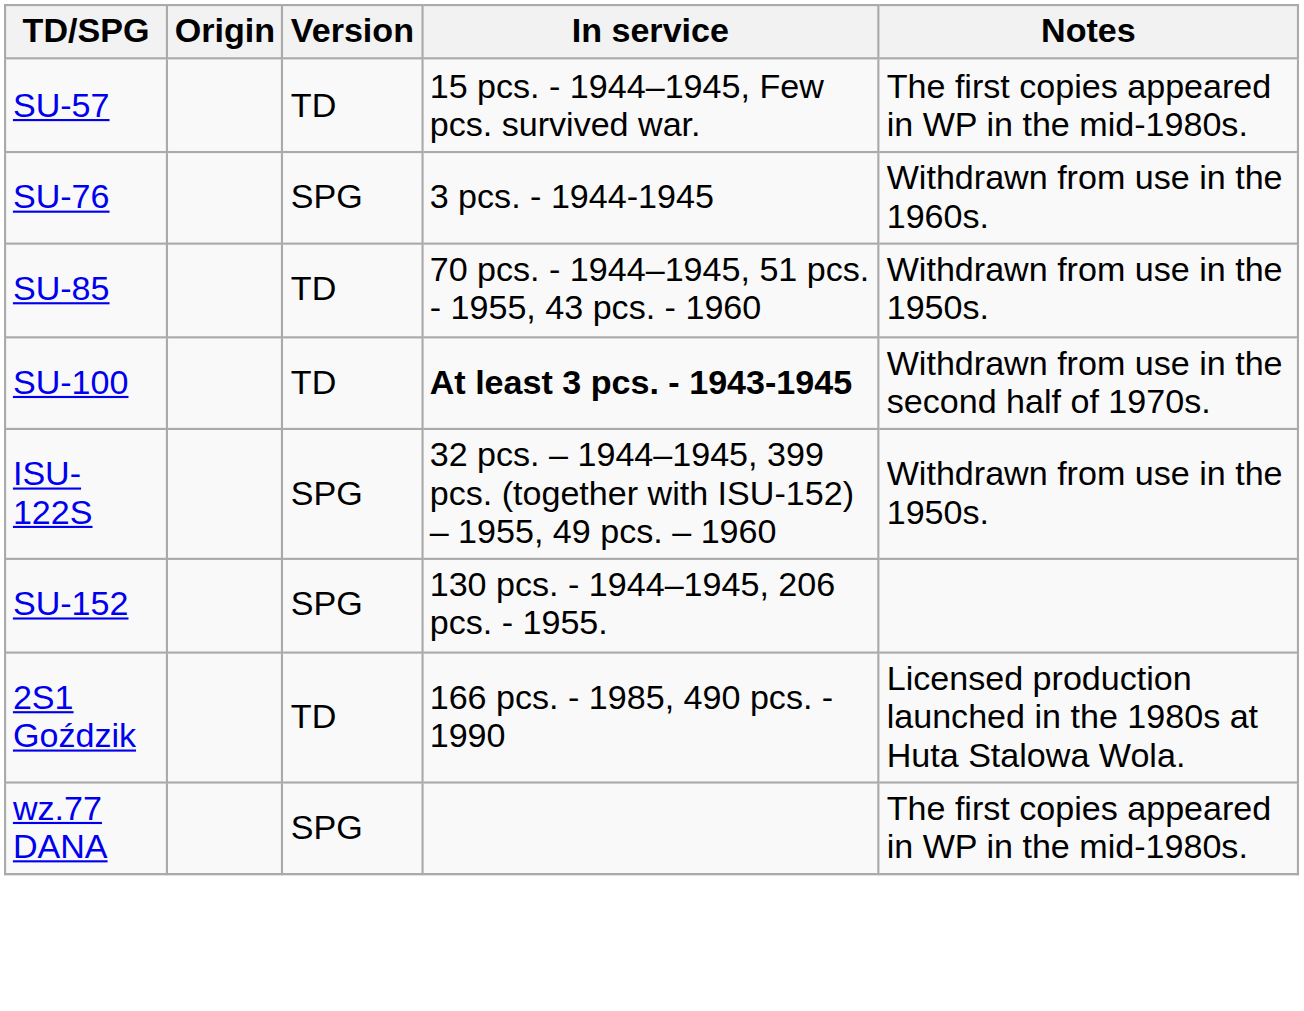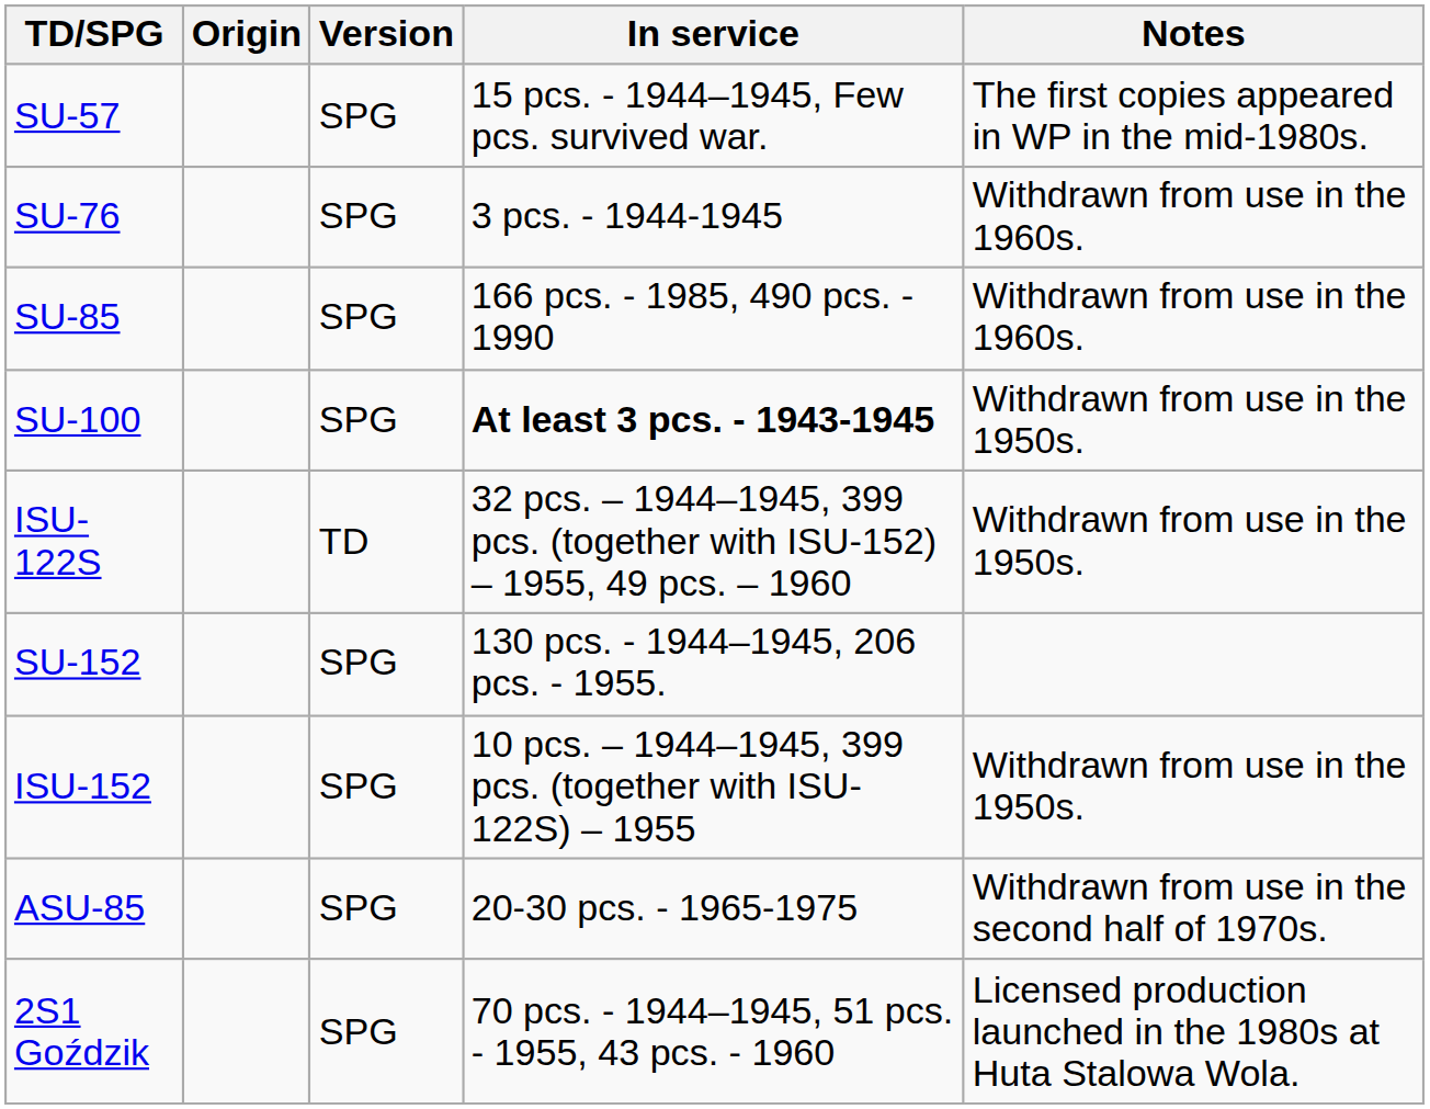 <table class="wikitable">
 <tr>
 <th>TD/SPG</th>
 <th>Origin</th>
 <th>Version</th>
 <th>In service</th>
 <th>Notes</th>
 </tr>
 <tr>
 <td><a href='#'>SU-57</a></td>
 <td><br></td>
-<td>TD</td>
+<td>SPG</td>
 <td>15 pcs. - 1944–1945, Few pcs. survived war.</td>
 <td>The first copies appeared in WP in the mid-1980s.</td>
 </tr>
 <tr>
 <td><a href='#'>SU-76</a></td>
 <td></td>
 <td>SPG</td>
 <td>3 pcs. - 1944-1945</td>
 <td>Withdrawn from use in the 1960s.</td>
 </tr>
 <tr>
 <td><a href='#'>SU-85</a></td>
 <td></td>
-<td>TD</td>
-<td>70 pcs. - 1944–1945, 51 pcs. - 1955, 43 pcs. - 1960</td>
-<td>Withdrawn from use in the 1950s.</td>
+<td>SPG</td>
+<td>166 pcs. - 1985, 490 pcs. - 1990</td>
+<td>Withdrawn from use in the 1960s.</td>
 </tr>
 <tr>
 <td><a href='#'>SU-100</a></td>
 <td></td>
-<td>TD</td>
+<td>SPG</td>
 <td><strong>At least 3 pcs. - 1943-1945</strong></td>
-<td>Withdrawn from use in the second half of 1970s.</td>
+<td>Withdrawn from use in the 1950s.</td>
 </tr>
 <tr>
 <td><a href='#'>ISU-122S</a></td>
 <td></td>
-<td>SPG</td>
+<td>TD</td>
 <td>32 pcs. – 1944–1945, 399 pcs. (together with ISU-152) – 1955, 49 pcs. – 1960</td>
 <td>Withdrawn from use in the 1950s.</td>
 </tr>
 <tr>
 <td><a href='#'>SU-152</a></td>
 <td></td>
 <td>SPG</td>
 <td>130 pcs. - 1944–1945, 206 pcs. - 1955.</td>
 <td></td>
 </tr>
 <tr>
+<td><a href='#'>ISU-152</a></td>
+<td></td>
+<td>SPG</td>
+<td>10 pcs. – 1944–1945, 399 pcs. (together with ISU-122S) – 1955</td>
+<td>Withdrawn from use in the 1950s.</td>
+</tr>
+<tr>
+<td><a href='#'>ASU-85</a></td>
+<td></td>
+<td>SPG</td>
+<td>20-30 pcs. - 1965-1975</td>
+<td>Withdrawn from use in the second half of 1970s.</td>
+</tr>
+<tr>
 <td><a href='#'>2S1 Goździk</a></td>
 <td><br></td>
-<td>TD</td>
-<td>166 pcs. - 1985, 490 pcs. - 1990</td>
+<td>SPG</td>
+<td>70 pcs. - 1944–1945, 51 pcs. - 1955, 43 pcs. - 1960</td>
 <td>Licensed production launched in the 1980s at Huta Stalowa Wola.</td>
-</tr>
-<tr>
-<td><a href='#'>wz.77 DANA</a></td>
-<td></td>
-<td>SPG</td>
-<td></td>
-<td>The first copies appeared in WP in the mid-1980s.</td>
 </tr>
 <tr>
 </tr>
 </table>
